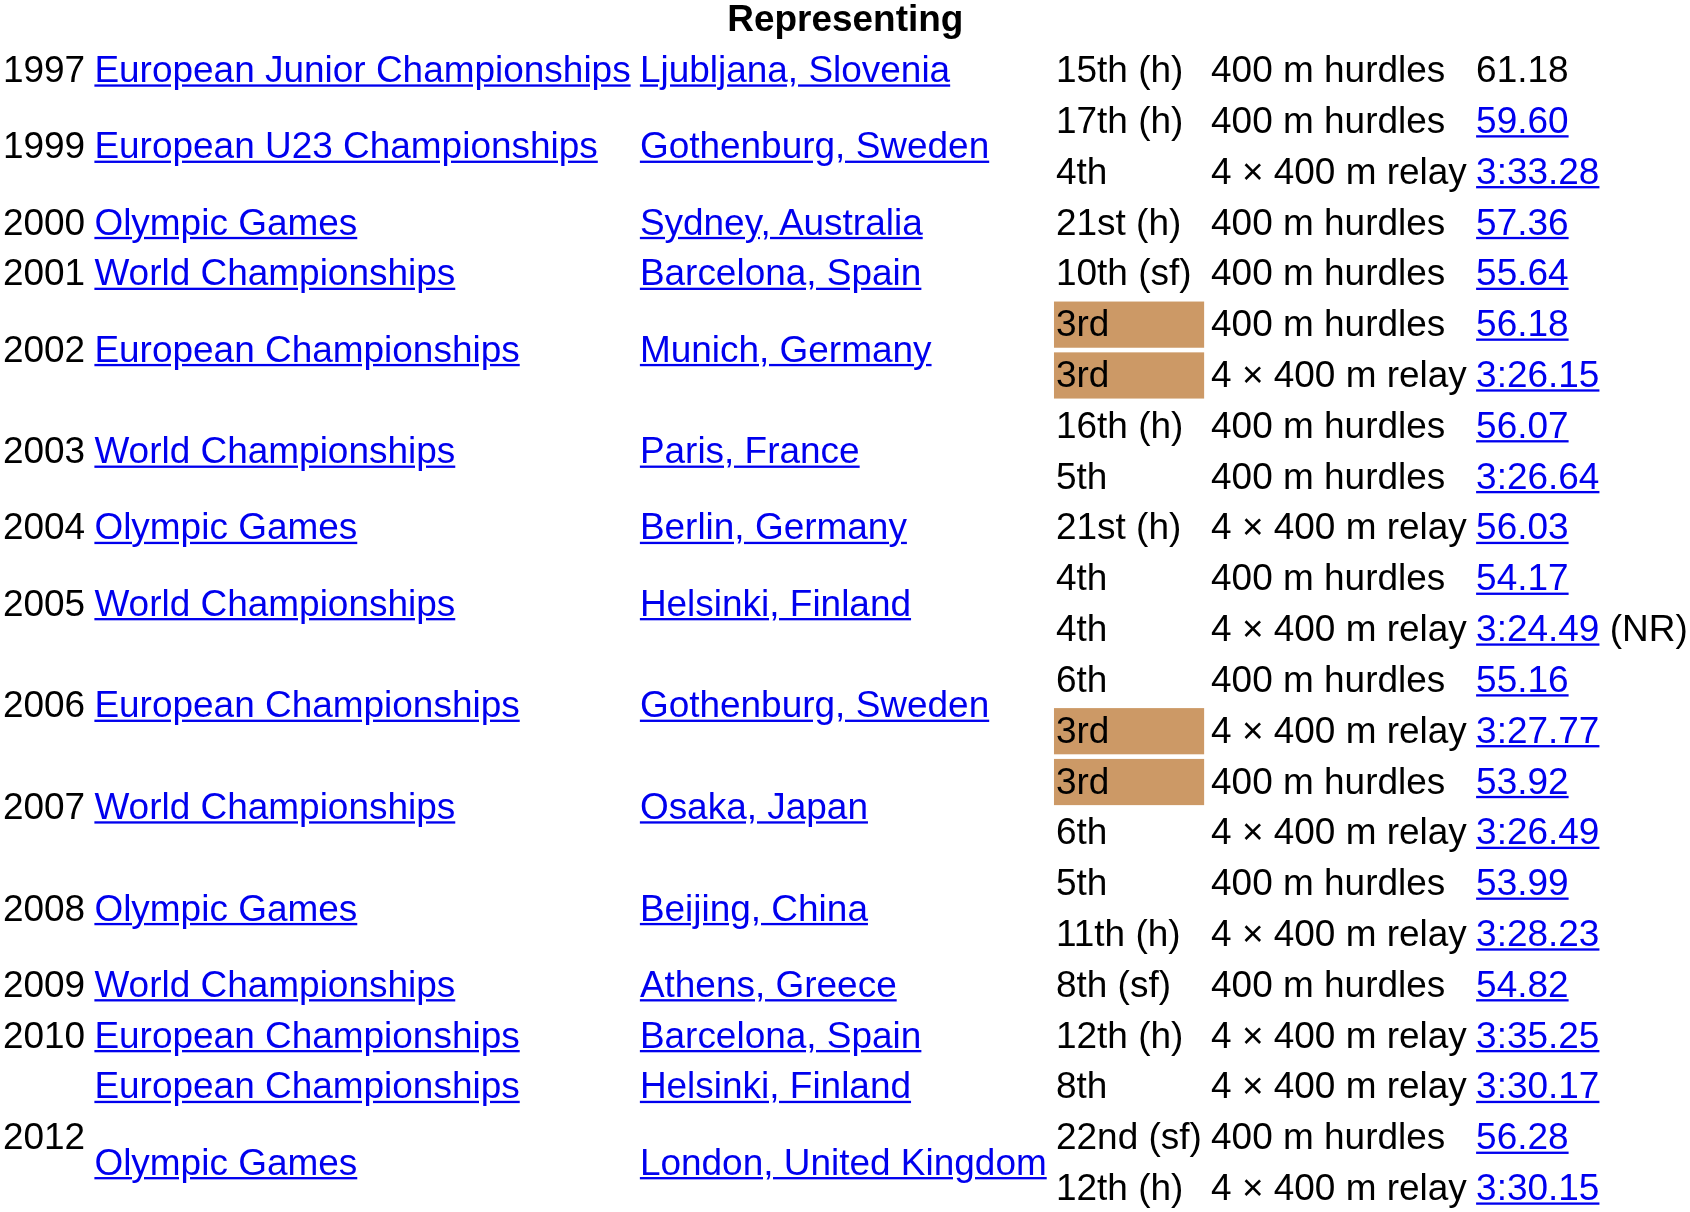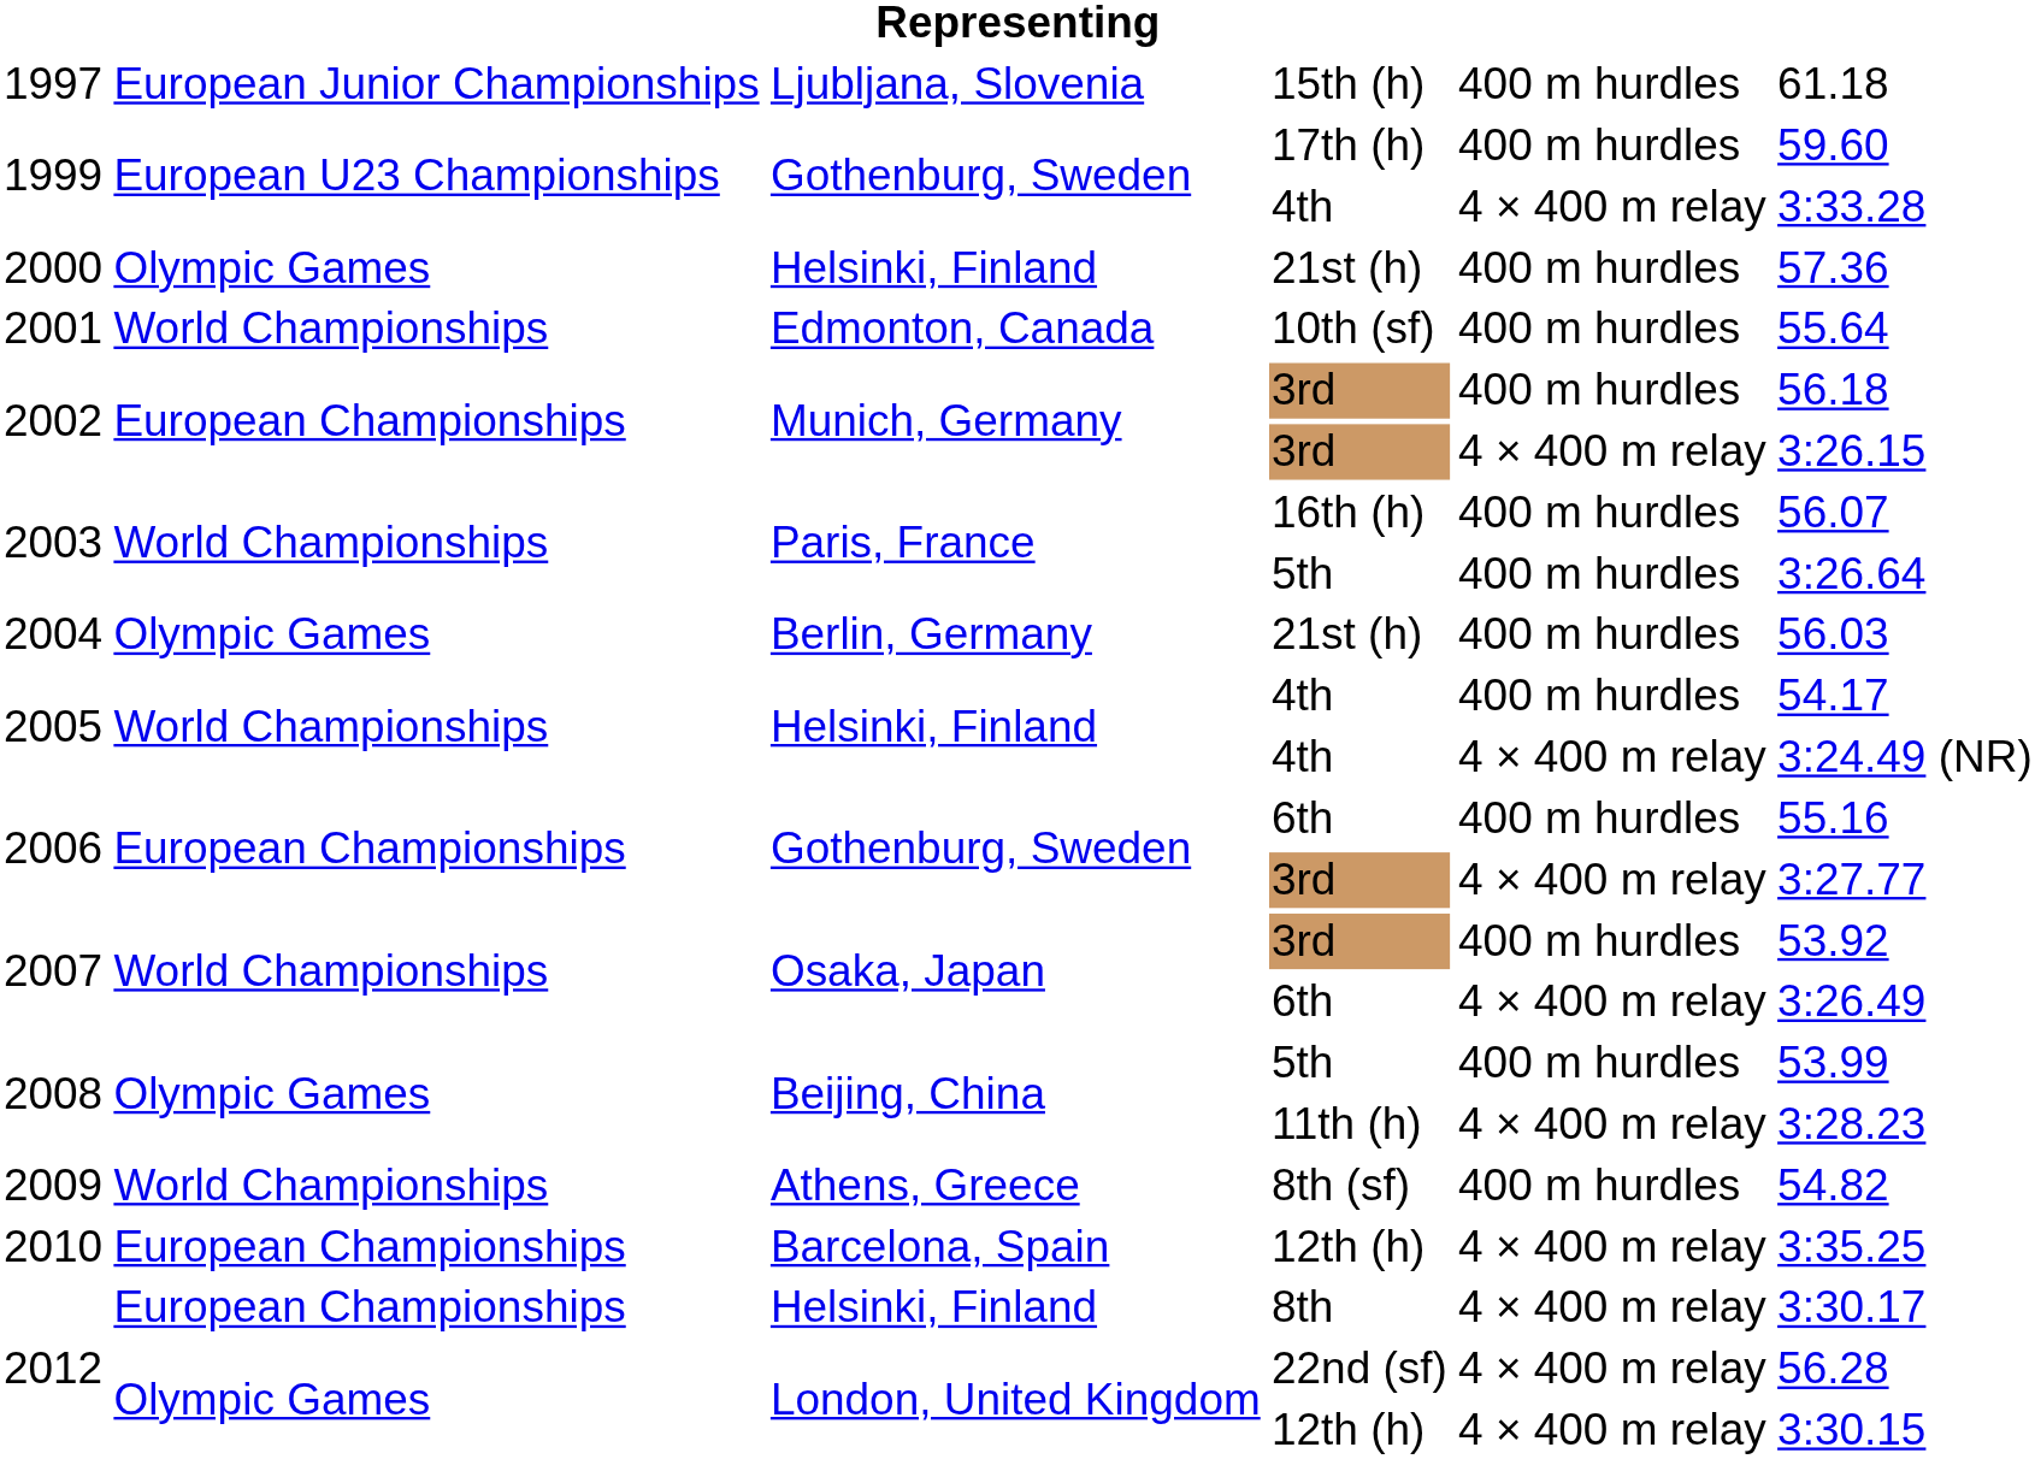 <table>
 <tr>
 <th colspan="6">Representing </th>
 </tr>
 <tr>
 <td>1997</td>
 <td><a href='#'>European Junior Championships</a></td>
 <td><a href='#'>Ljubljana, Slovenia</a></td>
 <td>15th (h)</td>
 <td>400 m hurdles</td>
 <td>61.18</td>
 </tr>
 <tr>
 <td rowspan=2>1999</td>
 <td rowspan=2><a href='#'>European U23 Championships</a></td>
 <td rowspan=2><a href='#'>Gothenburg, Sweden</a></td>
 <td>17th (h)</td>
 <td>400 m hurdles</td>
 <td><a href='#'>59.60</a></td>
 </tr>
 <tr>
 <td>4th</td>
 <td>4 × 400 m relay</td>
 <td><a href='#'>3:33.28</a></td>
 </tr>
 <tr>
 <td>2000</td>
 <td><a href='#'>Olympic Games</a></td>
-<td><a href='#'>Sydney, Australia</a></td>
+<td><a href='#'>Helsinki, Finland</a></td>
 <td>21st (h)</td>
 <td>400 m hurdles</td>
 <td><a href='#'>57.36</a></td>
 </tr>
 <tr>
 <td>2001</td>
 <td><a href='#'>World Championships</a></td>
-<td><a href='#'>Barcelona, Spain</a></td>
+<td><a href='#'>Edmonton, Canada</a></td>
 <td>10th (sf)</td>
 <td>400 m hurdles</td>
 <td><a href='#'>55.64</a></td>
 </tr>
 <tr>
 <td rowspan=2>2002</td>
 <td rowspan=2><a href='#'>European Championships</a></td>
 <td rowspan=2><a href='#'>Munich, Germany</a></td>
 <td bgcolor=cc9966>3rd</td>
 <td>400 m hurdles</td>
 <td><a href='#'>56.18</a></td>
 </tr>
 <tr>
 <td bgcolor=cc9966>3rd</td>
 <td>4 × 400 m relay</td>
 <td><a href='#'>3:26.15</a></td>
 </tr>
 <tr>
 <td rowspan=2>2003</td>
 <td rowspan=2><a href='#'>World Championships</a></td>
 <td rowspan=2><a href='#'>Paris, France</a></td>
 <td>16th (h)</td>
 <td>400 m hurdles</td>
 <td><a href='#'>56.07</a></td>
 </tr>
 <tr>
 <td>5th</td>
 <td>400 m hurdles</td>
 <td><a href='#'>3:26.64</a></td>
 </tr>
 <tr>
 <td>2004</td>
 <td><a href='#'>Olympic Games</a></td>
 <td><a href='#'>Berlin, Germany</a></td>
 <td>21st (h)</td>
-<td>4 × 400 m relay</td>
+<td>400 m hurdles</td>
 <td><a href='#'>56.03</a></td>
 </tr>
 <tr>
 <td rowspan=2>2005</td>
 <td rowspan=2><a href='#'>World Championships</a></td>
 <td rowspan=2><a href='#'>Helsinki, Finland</a></td>
 <td>4th</td>
 <td>400 m hurdles</td>
 <td><a href='#'>54.17</a></td>
 </tr>
 <tr>
 <td>4th</td>
 <td>4 × 400 m relay</td>
 <td><a href='#'>3:24.49</a> (NR)</td>
 </tr>
 <tr>
 <td rowspan=2>2006</td>
 <td rowspan=2><a href='#'>European Championships</a></td>
 <td rowspan=2><a href='#'>Gothenburg, Sweden</a></td>
 <td>6th</td>
 <td>400 m hurdles</td>
 <td><a href='#'>55.16</a></td>
 </tr>
 <tr>
 <td bgcolor=cc9966>3rd</td>
 <td>4 × 400 m relay</td>
 <td><a href='#'>3:27.77</a></td>
 </tr>
 <tr>
 <td rowspan=2>2007</td>
 <td rowspan=2><a href='#'>World Championships</a></td>
 <td rowspan=2><a href='#'>Osaka, Japan</a></td>
 <td bgcolor=cc9966>3rd</td>
 <td>400 m hurdles</td>
 <td><a href='#'>53.92</a></td>
 </tr>
 <tr>
 <td>6th</td>
 <td>4 × 400 m relay</td>
 <td><a href='#'>3:26.49</a></td>
 </tr>
 <tr>
 <td rowspan=2>2008</td>
 <td rowspan=2><a href='#'>Olympic Games</a></td>
 <td rowspan=2><a href='#'>Beijing, China</a></td>
 <td>5th</td>
 <td>400 m hurdles</td>
 <td><a href='#'>53.99</a></td>
 </tr>
 <tr>
 <td>11th (h)</td>
 <td>4 × 400 m relay</td>
 <td><a href='#'>3:28.23</a></td>
 </tr>
 <tr>
 <td>2009</td>
 <td><a href='#'>World Championships</a></td>
 <td><a href='#'>Athens, Greece</a></td>
 <td>8th (sf)</td>
 <td>400 m hurdles</td>
 <td><a href='#'>54.82</a></td>
 </tr>
 <tr>
 <td>2010</td>
 <td><a href='#'>European Championships</a></td>
 <td><a href='#'>Barcelona, Spain</a></td>
 <td>12th (h)</td>
 <td>4 × 400 m relay</td>
 <td><a href='#'>3:35.25</a></td>
 </tr>
 <tr>
 <td rowspan=3>2012</td>
 <td><a href='#'>European Championships</a></td>
 <td><a href='#'>Helsinki, Finland</a></td>
 <td>8th</td>
 <td>4 × 400 m relay</td>
 <td><a href='#'>3:30.17</a></td>
 </tr>
 <tr>
 <td rowspan=2><a href='#'>Olympic Games</a></td>
 <td rowspan=2><a href='#'>London, United Kingdom</a></td>
 <td>22nd (sf)</td>
-<td>400 m hurdles</td>
+<td>4 × 400 m relay</td>
 <td><a href='#'>56.28</a></td>
 </tr>
 <tr>
 <td>12th (h)</td>
 <td>4 × 400 m relay</td>
 <td><a href='#'>3:30.15</a></td>
 </tr>
 </table>
